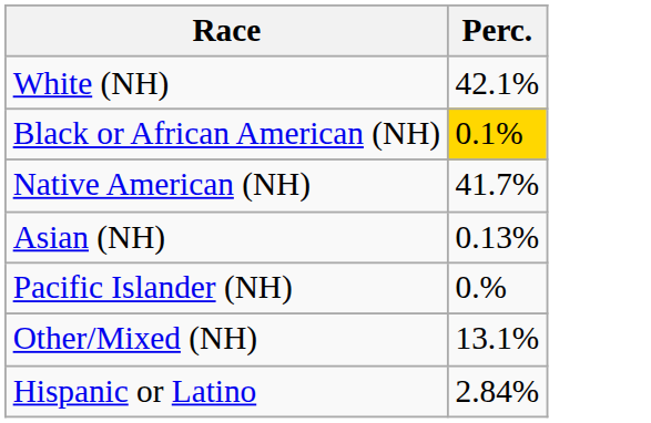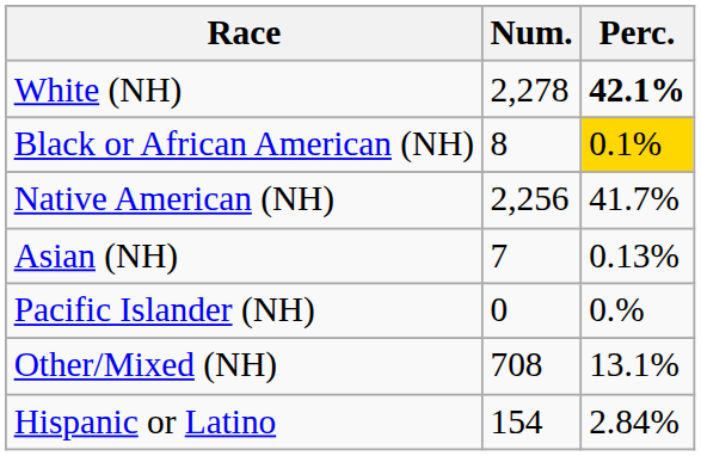 <table class="wikitable">
 <tr>
 <th>Race</th>
+<th>Num.</th>
 <th>Perc.</th>
 </tr>
 <tr>
 <td><a href='#'>White</a> (NH)</td>
-<td>42.1%</td>
+<td>2,278</td>
+<td><strong>42.1%</strong></td>
 </tr>
 <tr>
 <td><a href='#'>Black or African American</a> (NH)</td>
+<td>8</td>
 <td style="background: gold;">0.1%</td>
 </tr>
 <tr>
 <td><a href='#'>Native American</a> (NH)</td>
+<td>2,256</td>
 <td>41.7%</td>
 </tr>
 <tr>
 <td><a href='#'>Asian</a> (NH)</td>
+<td>7</td>
 <td>0.13%</td>
 </tr>
 <tr>
 <td><a href='#'>Pacific Islander</a> (NH)</td>
+<td>0</td>
 <td>0.%</td>
 </tr>
 <tr>
 <td><a href='#'>Other/Mixed</a> (NH)</td>
+<td>708</td>
 <td>13.1%</td>
 </tr>
 <tr>
 <td><a href='#'>Hispanic</a> or <a href='#'>Latino</a></td>
+<td>154</td>
 <td>2.84%</td>
 </tr>
 </table>
